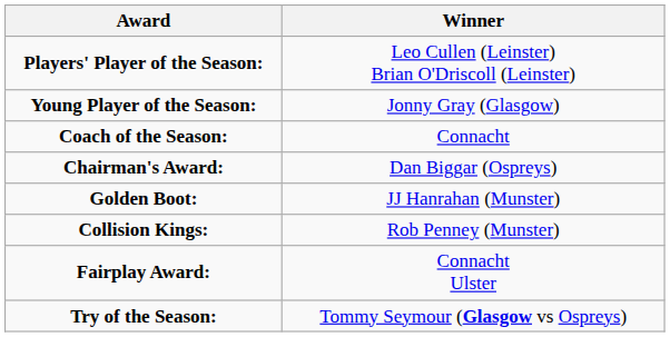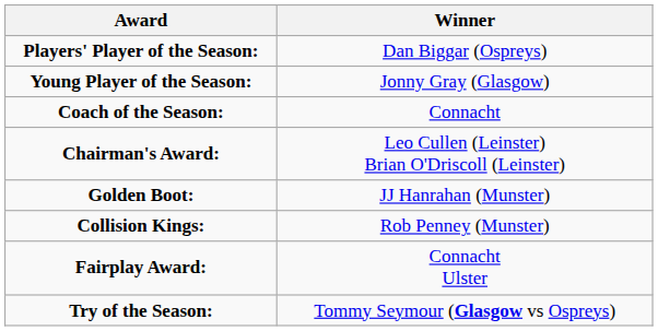 <table class="wikitable" style="font-size:95%; text-align:center;">
 <tr>
 <th style="width:215px;">Award</th>
 <th style="width:300px;">Winner</th>
 </tr>
 <tr>
 <td><strong>Players' Player of the Season:</strong></td>
-<td> <a href='#'>Leo Cullen</a> (<a href='#'>Leinster</a>)<br> <a href='#'>Brian O'Driscoll</a> (<a href='#'>Leinster</a>)</td>
+<td> <a href='#'>Dan Biggar</a> (<a href='#'>Ospreys</a>)</td>
 </tr>
 <tr>
 <td><strong>Young Player of the Season:</strong></td>
 <td> <a href='#'>Jonny Gray</a> (<a href='#'>Glasgow</a>)</td>
 </tr>
 <tr>
 <td><strong>Coach of the Season:</strong></td>
 <td> <a href='#'>Connacht</a></td>
 </tr>
 <tr>
 <td><strong>Chairman's Award:</strong></td>
-<td> <a href='#'>Dan Biggar</a> (<a href='#'>Ospreys</a>)</td>
+<td> <a href='#'>Leo Cullen</a> (<a href='#'>Leinster</a>)<br> <a href='#'>Brian O'Driscoll</a> (<a href='#'>Leinster</a>)</td>
 </tr>
 <tr>
 <td><strong>Golden Boot:</strong></td>
 <td> <a href='#'>JJ Hanrahan</a> (<a href='#'>Munster</a>)</td>
 </tr>
 <tr>
 <td><strong>Collision Kings:</strong></td>
 <td> <a href='#'>Rob Penney</a> (<a href='#'>Munster</a>)</td>
 </tr>
 <tr>
 <td><strong>Fairplay Award:</strong></td>
 <td> <a href='#'>Connacht</a><br> <a href='#'>Ulster</a></td>
 </tr>
 <tr>
 <td><strong>Try of the Season:</strong></td>
 <td> <a href='#'>Tommy Seymour</a> (<strong><a href='#'>Glasgow</a></strong> vs <a href='#'>Ospreys</a>)</td>
 </tr>
 </table>
